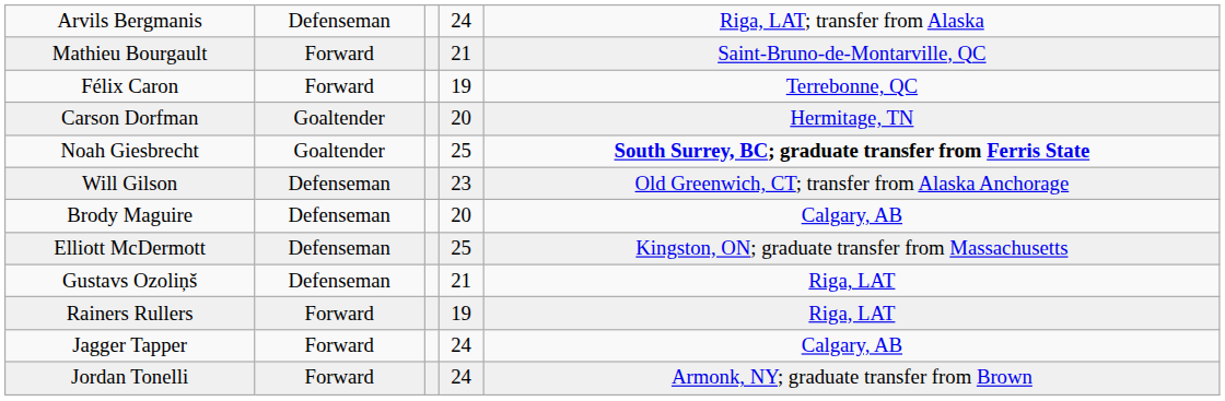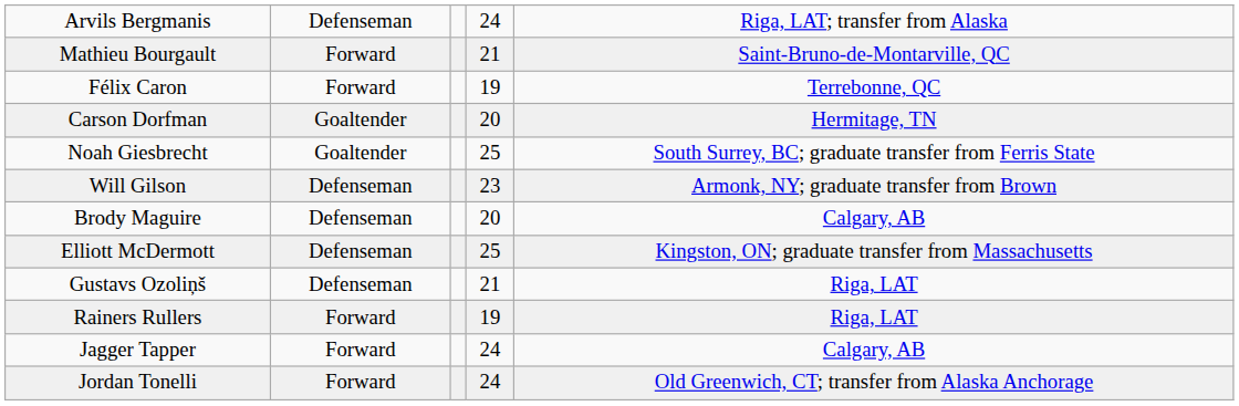 <table class="wikitable" width="60%">
 <tr align="center" bgcolor="">
 <td>Arvils Bergmanis</td>
 <td>Defenseman</td>
 <td></td>
 <td>24</td>
 <td><a href='#'>Riga, LAT</a>; transfer from <a href='#'>Alaska</a></td>
 </tr>
 <tr align="center" bgcolor="f0f0f0">
 <td>Mathieu Bourgault</td>
 <td>Forward</td>
 <td></td>
 <td>21</td>
 <td><a href='#'>Saint-Bruno-de-Montarville, QC</a></td>
 </tr>
 <tr align="center" bgcolor="">
 <td>Félix Caron</td>
 <td>Forward</td>
 <td></td>
 <td>19</td>
 <td><a href='#'>Terrebonne, QC</a></td>
 </tr>
 <tr align="center" bgcolor="f0f0f0">
 <td>Carson Dorfman</td>
 <td>Goaltender</td>
 <td></td>
 <td>20</td>
 <td><a href='#'>Hermitage, TN</a></td>
 </tr>
 <tr align="center" bgcolor="">
 <td>Noah Giesbrecht</td>
 <td>Goaltender</td>
 <td></td>
 <td>25</td>
-<td><strong><a href='#'>South Surrey, BC</a>; graduate transfer from <a href='#'>Ferris State</a></strong></td>
+<td><a href='#'>South Surrey, BC</a>; graduate transfer from <a href='#'>Ferris State</a></td>
 </tr>
 <tr align="center" bgcolor="f0f0f0">
 <td>Will Gilson</td>
 <td>Defenseman</td>
 <td></td>
 <td>23</td>
-<td><a href='#'>Old Greenwich, CT</a>; transfer from <a href='#'>Alaska Anchorage</a></td>
+<td><a href='#'>Armonk, NY</a>; graduate transfer from <a href='#'>Brown</a></td>
 </tr>
 <tr align="center" bgcolor="">
 <td>Brody Maguire</td>
 <td>Defenseman</td>
 <td></td>
 <td>20</td>
 <td><a href='#'>Calgary, AB</a></td>
 </tr>
 <tr align="center" bgcolor="f0f0f0">
 <td>Elliott McDermott</td>
 <td>Defenseman</td>
 <td></td>
 <td>25</td>
 <td><a href='#'>Kingston, ON</a>; graduate transfer from <a href='#'>Massachusetts</a></td>
 </tr>
 <tr align="center" bgcolor="">
 <td>Gustavs Ozoliņš</td>
 <td>Defenseman</td>
 <td></td>
 <td>21</td>
 <td><a href='#'>Riga, LAT</a></td>
 </tr>
 <tr align="center" bgcolor="f0f0f0">
 <td>Rainers Rullers</td>
 <td>Forward</td>
 <td></td>
 <td>19</td>
 <td><a href='#'>Riga, LAT</a></td>
 </tr>
 <tr align="center" bgcolor="">
 <td>Jagger Tapper</td>
 <td>Forward</td>
 <td></td>
 <td>24</td>
 <td><a href='#'>Calgary, AB</a></td>
 </tr>
 <tr align="center" bgcolor="f0f0f0">
 <td>Jordan Tonelli</td>
 <td>Forward</td>
 <td></td>
 <td>24</td>
-<td><a href='#'>Armonk, NY</a>; graduate transfer from <a href='#'>Brown</a></td>
+<td><a href='#'>Old Greenwich, CT</a>; transfer from <a href='#'>Alaska Anchorage</a></td>
 </tr>
 </table>
